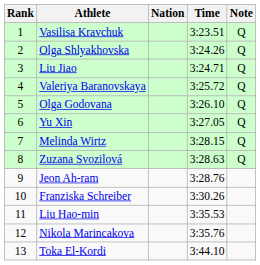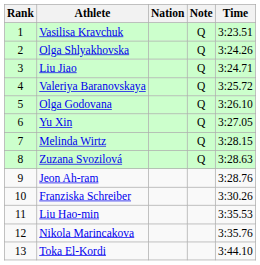 <table class="wikitable sortable" style="text-align:center">
 <tr>
 <th>Rank</th>
 <th>Athlete</th>
 <th>Nation</th>
+<th>Note</th>
 <th>Time</th>
-<th>Note</th>
 </tr>
 <tr bgcolor=ccffcc>
 <td>1</td>
 <td align=left><a href='#'>Vasilisa Kravchuk</a></td>
 <td align=left></td>
+<td>Q</td>
 <td>3:23.51</td>
-<td>Q</td>
 </tr>
 <tr bgcolor=ccffcc>
 <td>2</td>
 <td align=left><a href='#'>Olga Shlyakhovska</a></td>
 <td align=left></td>
+<td>Q</td>
 <td>3:24.26</td>
-<td>Q</td>
 </tr>
 <tr bgcolor=ccffcc>
 <td>3</td>
 <td align=left><a href='#'>Liu Jiao</a></td>
 <td align=left></td>
+<td>Q</td>
 <td>3:24.71</td>
-<td>Q</td>
 </tr>
 <tr bgcolor=ccffcc>
 <td>4</td>
 <td align=left><a href='#'>Valeriya Baranovskaya</a></td>
 <td align=left></td>
+<td>Q</td>
 <td>3:25.72</td>
-<td>Q</td>
 </tr>
 <tr bgcolor=ccffcc>
 <td>5</td>
 <td align=left><a href='#'>Olga Godovana</a></td>
 <td align=left></td>
+<td>Q</td>
 <td>3:26.10</td>
-<td>Q</td>
 </tr>
 <tr bgcolor=ccffcc>
 <td>6</td>
 <td align=left><a href='#'>Yu Xin</a></td>
 <td align=left></td>
+<td>Q</td>
 <td>3:27.05</td>
-<td>Q</td>
 </tr>
 <tr bgcolor=ccffcc>
 <td>7</td>
 <td align=left><a href='#'>Melinda Wirtz</a></td>
 <td align=left></td>
+<td>Q</td>
 <td>3:28.15</td>
-<td>Q</td>
 </tr>
 <tr bgcolor=ccffcc>
 <td>8</td>
 <td align=left><a href='#'>Zuzana Svozilová</a></td>
 <td align=left></td>
+<td>Q</td>
 <td>3:28.63</td>
-<td>Q</td>
 </tr>
 <tr>
 <td>9</td>
 <td align=left><a href='#'>Jeon Ah-ram</a></td>
 <td align=left></td>
+<td></td>
 <td>3:28.76</td>
-<td></td>
 </tr>
 <tr>
 <td>10</td>
 <td align=left><a href='#'>Franziska Schreiber</a></td>
 <td align=left></td>
+<td></td>
 <td>3:30.26</td>
-<td></td>
 </tr>
 <tr>
 <td>11</td>
 <td align=left><a href='#'>Liu Hao-min</a></td>
 <td align=left></td>
+<td></td>
 <td>3:35.53</td>
-<td></td>
 </tr>
 <tr>
 <td>12</td>
 <td align=left><a href='#'>Nikola Marincakova</a></td>
 <td align=left></td>
+<td></td>
 <td>3:35.76</td>
-<td></td>
 </tr>
 <tr>
 <td>13</td>
 <td align=left><a href='#'>Toka El-Kordi</a></td>
 <td align=left></td>
+<td></td>
 <td>3:44.10</td>
-<td></td>
 </tr>
 </table>
